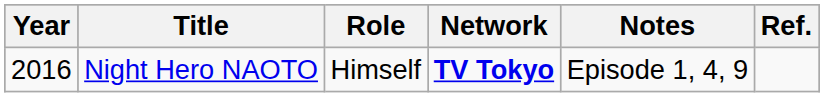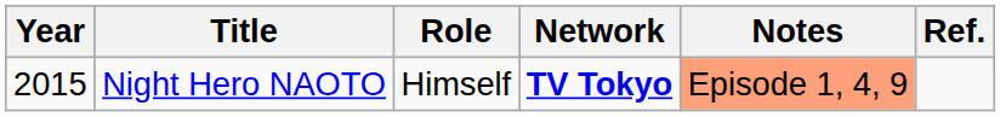 <table class="wikitable">
 <tr>
 <th>Year</th>
 <th>Title</th>
 <th>Role</th>
 <th>Network</th>
 <th>Notes</th>
 <th>Ref.</th>
 </tr>
 <tr>
-<td>2016</td>
+<td>2015</td>
 <td><a href='#'>Night Hero NAOTO</a></td>
 <td>Himself</td>
 <td><strong><a href='#'>TV Tokyo</a></strong></td>
-<td>Episode 1, 4, 9</td>
+<td style="background: lightsalmon;">Episode 1, 4, 9</td>
 <td></td>
 </tr>
 </table>
